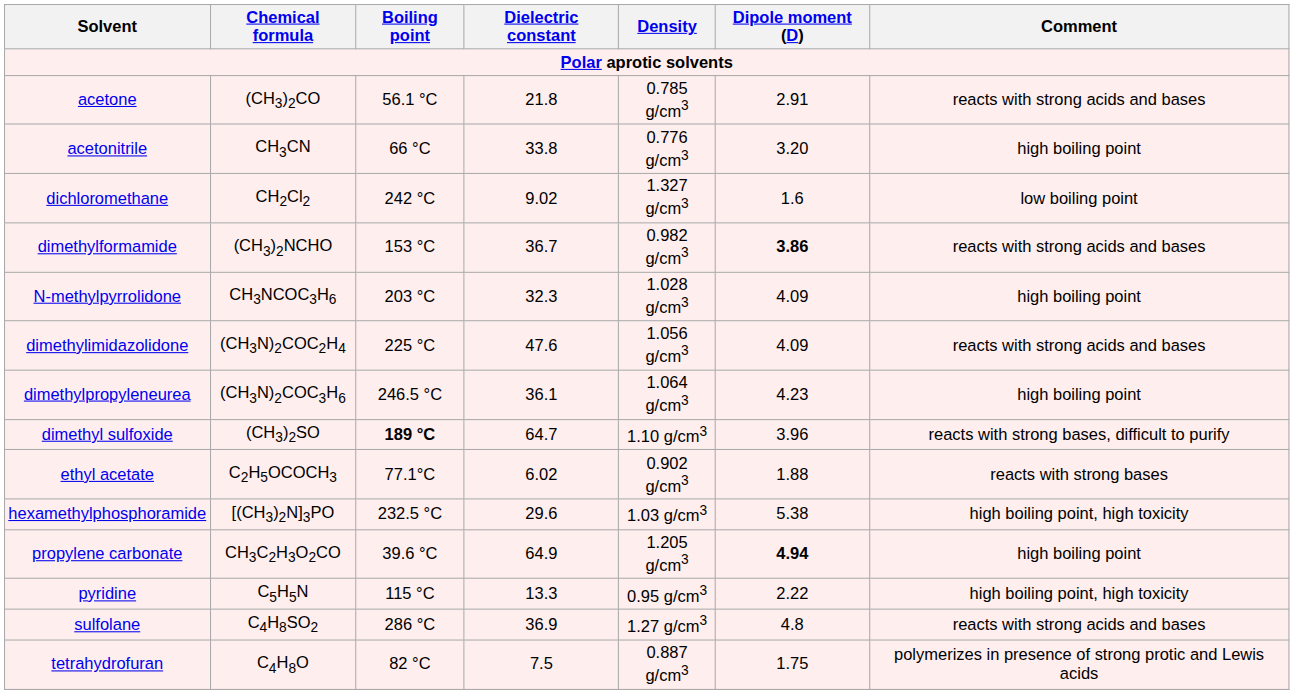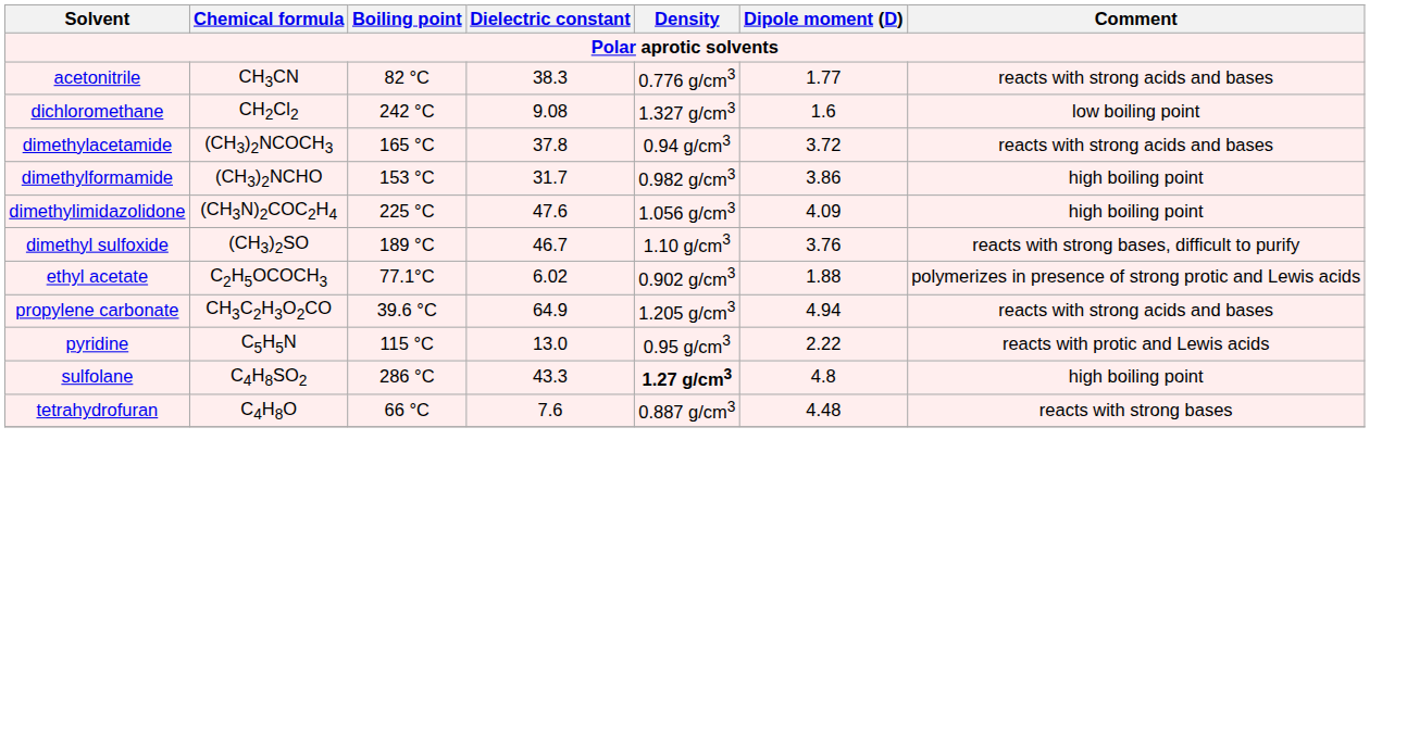 <table class="wikitable" style="text-align:center;">
 <tr>
 <th>Solvent</th>
 <th><a href='#'>Chemical formula</a></th>
 <th><a href='#'>Boiling point</a></th>
 <th><a href='#'>Dielectric constant</a></th>
 <th><a href='#'>Density</a></th>
 <th><a href='#'>Dipole moment</a> (<a href='#'>D</a>)</th>
 <th>Comment<br></th>
 </tr>
 <tr bgcolor="#FFEEEE">
 <td colspan="7"><strong><a href='#'>Polar</a> aprotic solvents</strong></td>
 </tr>
 <tr bgcolor="#FFEEEE">
-<td><a href='#'>acetone</a></td>
-<td>(CH<sub>3</sub>)<sub>2</sub>CO</td>
-<td>56.1 °C</td>
-<td>21.8</td>
-<td>0.785 g/cm<sup>3</sup></td>
-<td>2.91</td>
-<td>reacts with strong acids and bases</td>
-</tr>
-<tr bgcolor="#FFEEEE">
 <td><a href='#'>acetonitrile </a></td>
 <td>CH<sub>3</sub>CN</td>
-<td>66 °C</td>
-<td>33.8</td>
+<td>82 °C</td>
+<td>38.3</td>
 <td>0.776 g/cm<sup>3</sup></td>
-<td>3.20</td>
-<td>high boiling point</td>
+<td>1.77</td>
+<td>reacts with strong acids and bases</td>
 </tr>
 <tr bgcolor="#FFEEEE">
 <td><a href='#'>dichloromethane</a></td>
 <td>CH<sub>2</sub>Cl<sub>2</sub></td>
 <td>242 °C</td>
-<td>9.02</td>
+<td>9.08</td>
 <td>1.327 g/cm<sup>3</sup></td>
 <td>1.6</td>
 <td>low boiling point</td>
 </tr>
 <tr bgcolor="#FFEEEE">
+<td><a href='#'>dimethylacetamide</a></td>
+<td>(CH<sub>3</sub>)<sub>2</sub>NCOCH<sub>3</sub></td>
+<td>165 °C</td>
+<td>37.8</td>
+<td>0.94 g/cm<sup>3</sup></td>
+<td>3.72</td>
+<td>reacts with strong acids and bases</td>
+</tr>
+<tr bgcolor="#FFEEEE">
 <td><a href='#'>dimethylformamide</a></td>
 <td>(CH<sub>3</sub>)<sub>2</sub>NCHO</td>
 <td>153 °C</td>
-<td>36.7</td>
+<td>31.7</td>
 <td>0.982  g/cm<sup>3</sup></td>
-<td><strong>3.86</strong></td>
-<td>reacts with strong acids and bases</td>
-</tr>
-<tr bgcolor="#FFEEEE">
-<td><a href='#'>N-methylpyrrolidone</a></td>
-<td>CH<sub>3</sub>NCOC<sub>3</sub>H<sub>6</sub></td>
-<td>203 °C</td>
-<td>32.3</td>
-<td>1.028 g/cm<sup>3</sup></td>
-<td>4.09</td>
+<td>3.86</td>
 <td>high boiling point</td>
 </tr>
 <tr bgcolor="#FFEEEE">
 <td><a href='#'>dimethylimidazolidone</a></td>
 <td>(CH<sub>3</sub>N)<sub>2</sub>COC<sub>2</sub>H<sub>4</sub></td>
 <td>225 °C</td>
 <td>47.6</td>
 <td>1.056 g/cm<sup>3</sup></td>
 <td>4.09</td>
-<td>reacts with strong acids and bases</td>
-</tr>
-<tr bgcolor="#FFEEEE">
-<td><a href='#'>dimethylpropyleneurea</a></td>
-<td>(CH<sub>3</sub>N)<sub>2</sub>COC<sub>3</sub>H<sub>6</sub></td>
-<td>246.5 °C</td>
-<td>36.1</td>
-<td>1.064 g/cm<sup>3</sup></td>
-<td>4.23</td>
 <td>high boiling point</td>
 </tr>
 <tr bgcolor="#FFEEEE">
 <td><a href='#'>dimethyl sulfoxide</a></td>
 <td>(CH<sub>3</sub>)<sub>2</sub>SO</td>
-<td><strong>189 °C</strong></td>
-<td>64.7</td>
+<td>189 °C</td>
+<td>46.7</td>
 <td>1.10 g/cm<sup>3</sup></td>
-<td>3.96</td>
+<td>3.76</td>
 <td>reacts with strong bases, difficult to purify</td>
 </tr>
 <tr bgcolor="#FFEEEE">
 <td><a href='#'>ethyl acetate</a></td>
 <td>C<sub>2</sub>H<sub>5</sub>OCOCH<sub>3</sub></td>
 <td>77.1°C</td>
 <td>6.02</td>
 <td>0.902 g/cm<sup>3</sup></td>
 <td>1.88</td>
-<td>reacts with strong bases</td>
-</tr>
-<tr bgcolor="#FFEEEE">
-<td><a href='#'>hexamethylphosphoramide</a></td>
-<td>[(CH<sub>3</sub>)<sub>2</sub>N]<sub>3</sub>PO</td>
-<td>232.5 °C</td>
-<td>29.6</td>
-<td>1.03 g/cm<sup>3</sup></td>
-<td>5.38</td>
-<td>high boiling point, high toxicity</td>
+<td>polymerizes in presence of strong protic and Lewis acids</td>
 </tr>
 <tr bgcolor="#FFEEEE">
 <td><a href='#'>propylene carbonate</a></td>
 <td>CH<sub>3</sub>C<sub>2</sub>H<sub>3</sub>O<sub>2</sub>CO</td>
 <td>39.6 °C</td>
 <td>64.9</td>
 <td>1.205  g/cm<sup>3</sup></td>
-<td><strong>4.94</strong></td>
-<td>high boiling point</td>
+<td>4.94</td>
+<td>reacts with strong acids and bases</td>
 </tr>
 <tr bgcolor="#FFEEEE">
 <td><a href='#'>pyridine</a></td>
 <td>C<sub>5</sub>H<sub>5</sub>N</td>
 <td>115 °C</td>
-<td>13.3</td>
+<td>13.0</td>
 <td>0.95 g/cm<sup>3</sup></td>
 <td>2.22</td>
-<td>high boiling point, high toxicity</td>
+<td>reacts with protic and Lewis acids</td>
 </tr>
 <tr bgcolor="#FFEEEE">
 <td><a href='#'>sulfolane</a></td>
 <td>C<sub>4</sub>H<sub>8</sub>SO<sub>2</sub></td>
 <td>286 °C</td>
-<td>36.9</td>
-<td>1.27  g/cm<sup>3</sup></td>
+<td>43.3</td>
+<td><strong>1.27  g/cm<sup>3</sup></strong></td>
 <td>4.8</td>
-<td>reacts with strong acids and bases</td>
+<td>high boiling point</td>
 </tr>
 <tr bgcolor="#FFEEEE">
 <td><a href='#'>tetrahydrofuran</a></td>
 <td>C<sub>4</sub>H<sub>8</sub>O</td>
-<td>82 °C</td>
-<td>7.5</td>
+<td>66 °C</td>
+<td>7.6</td>
 <td>0.887  g/cm<sup>3</sup></td>
-<td>1.75</td>
-<td>polymerizes in presence of strong protic and Lewis acids</td>
+<td>4.48</td>
+<td>reacts with strong bases</td>
 </tr>
 <tr bgcolor="#FFEEEE">
 </tr>
 </table>
